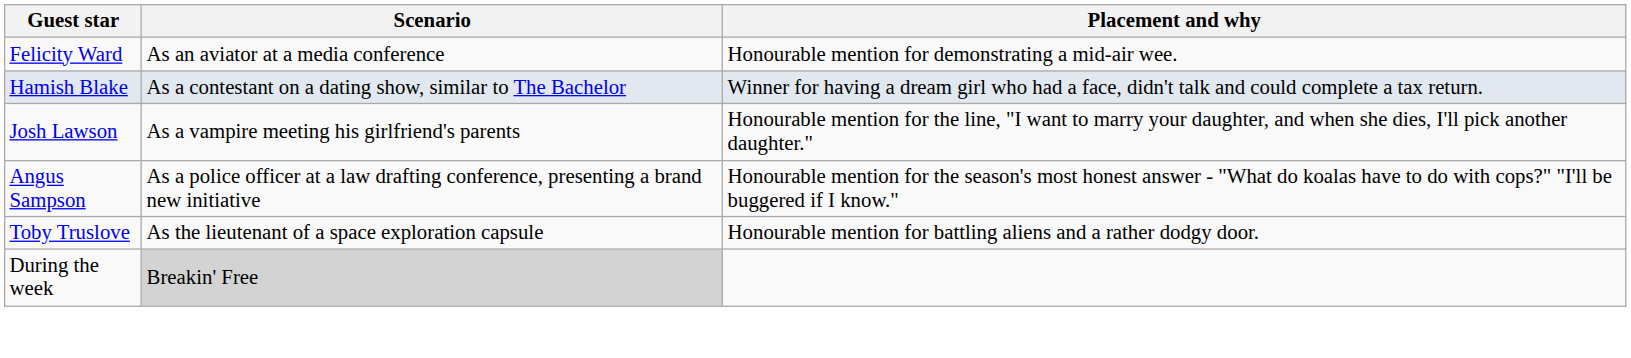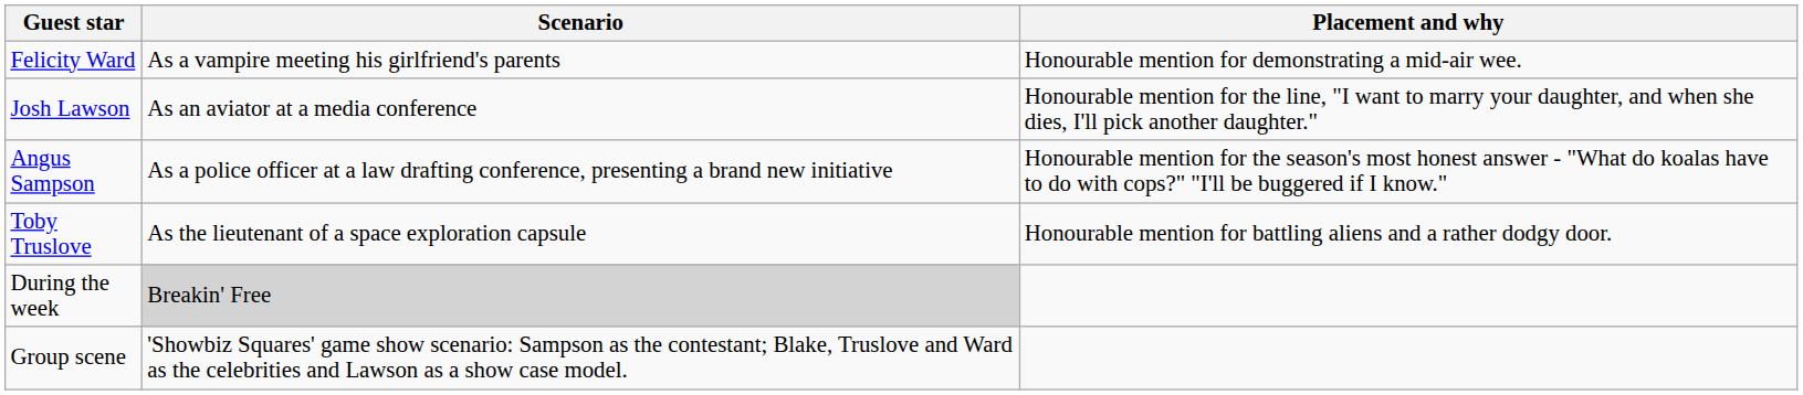 <table class="wikitable">
 <tr>
 <th>Guest star</th>
 <th>Scenario</th>
 <th>Placement and why</th>
 </tr>
 <tr>
 <td><a href='#'>Felicity Ward</a></td>
-<td>As an aviator at a media conference</td>
+<td>As a vampire meeting his girlfriend's parents</td>
 <td>Honourable mention for demonstrating a mid-air wee.</td>
-</tr>
-<tr style="background:#E1E8EF;">
-<td><a href='#'>Hamish Blake</a></td>
-<td>As a contestant on a dating show, similar to <a href='#'>The Bachelor</a></td>
-<td>Winner for having a dream girl who had a face, didn't talk and could complete a tax return.</td>
 </tr>
 <tr>
 <td><a href='#'>Josh Lawson</a></td>
-<td>As a vampire meeting his girlfriend's parents</td>
+<td>As an aviator at a media conference</td>
 <td>Honourable mention for the line, "I want to marry your daughter, and when she dies, I'll pick another daughter."</td>
 </tr>
 <tr>
 <td><a href='#'>Angus Sampson</a></td>
 <td>As a police officer at a law drafting conference, presenting a brand new initiative</td>
 <td>Honourable mention for the season's most honest answer - "What do koalas have to do with cops?" "I'll be buggered if I know."</td>
 </tr>
 <tr>
 <td><a href='#'>Toby Truslove</a></td>
 <td>As the lieutenant of a space exploration capsule</td>
 <td>Honourable mention for battling aliens and a rather dodgy door.</td>
 </tr>
 <tr>
 <td>During the week</td>
 <td style="background: lightgrey;">Breakin' Free</td>
 <td></td>
 </tr>
+<tr>
+<td>Group scene</td>
+<td>'Showbiz Squares' game show scenario: Sampson as the contestant; Blake, Truslove and Ward as the celebrities and Lawson as a show case model.</td>
+<td></td>
+</tr>
 </table>
